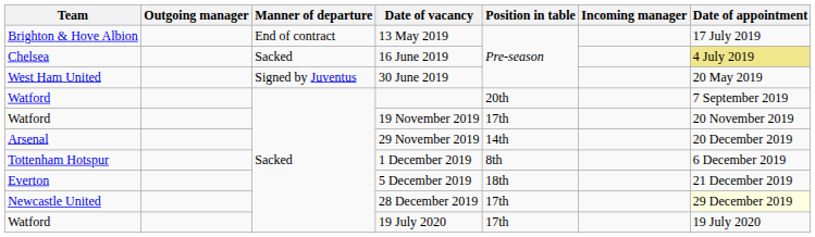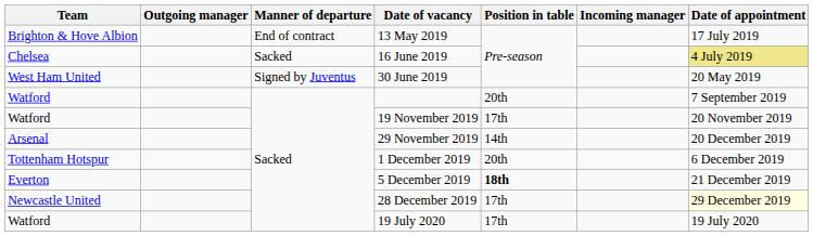 <table class="wikitable sortable">
 <tr>
 <th>Team</th>
 <th>Outgoing manager</th>
 <th>Manner of departure</th>
 <th>Date of vacancy</th>
 <th>Position in table</th>
 <th>Incoming manager</th>
 <th>Date of appointment</th>
 </tr>
 <tr>
 <td><a href='#'>Brighton & Hove Albion</a></td>
 <td> </td>
 <td>End of contract</td>
 <td>13 May 2019</td>
 <td rowspan=3><em>Pre-season</em></td>
 <td> </td>
 <td>17 July 2019</td>
 </tr>
 <tr>
 <td><a href='#'>Chelsea</a></td>
 <td> </td>
 <td>Sacked</td>
 <td>16 June 2019</td>
 <td> </td>
 <td style="background: khaki;">4 July 2019</td>
 </tr>
 <tr>
 <td><a href='#'>West Ham United</a></td>
 <td> </td>
 <td>Signed by <a href='#'>Juventus</a></td>
 <td>30 June 2019</td>
 <td> </td>
 <td>20 May 2019</td>
 </tr>
 <tr>
 <td><a href='#'>Watford</a></td>
 <td> </td>
 <td rowspan="7">Sacked</td>
 <td></td>
 <td>20th</td>
 <td> </td>
 <td>7 September 2019</td>
 </tr>
 <tr>
 <td>Watford</td>
 <td> </td>
 <td>19 November 2019</td>
 <td>17th</td>
 <td> </td>
 <td>20 November 2019</td>
 </tr>
 <tr>
 <td><a href='#'>Arsenal</a></td>
 <td> </td>
 <td>29 November 2019</td>
 <td>14th</td>
 <td> </td>
 <td>20 December 2019</td>
 </tr>
 <tr>
 <td><a href='#'>Tottenham Hotspur</a></td>
 <td></td>
 <td>1 December 2019</td>
-<td>8th</td>
+<td>20th</td>
 <td> </td>
 <td>6 December 2019</td>
 </tr>
 <tr>
 <td><a href='#'>Everton</a></td>
 <td> </td>
 <td>5 December 2019</td>
-<td>18th</td>
+<td><strong>18th</strong></td>
 <td> </td>
 <td>21 December 2019</td>
 </tr>
 <tr>
 <td><a href='#'>Newcastle United</a></td>
 <td> </td>
 <td>28 December 2019</td>
 <td>17th</td>
 <td> </td>
 <td style="background: lightyellow;">29 December 2019</td>
 </tr>
 <tr>
 <td>Watford</td>
 <td> </td>
 <td>19 July 2020</td>
 <td>17th</td>
 <td></td>
 <td>19 July 2020</td>
 </tr>
 </table>
